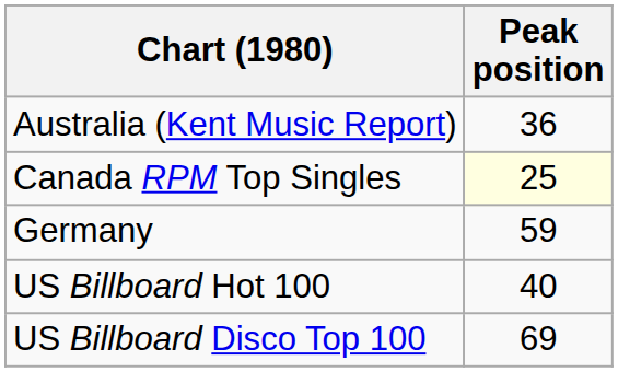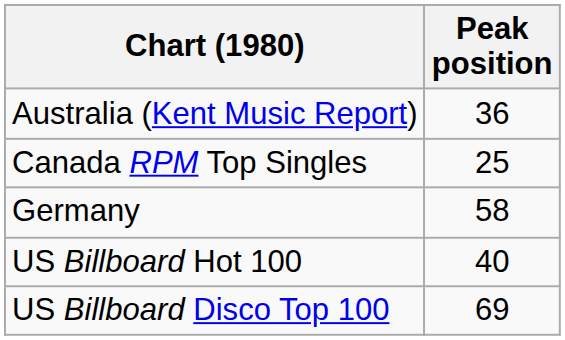 <table class="wikitable sortable">
 <tr>
 <th>Chart (1980)</th>
 <th>Peak<br>position</th>
 </tr>
 <tr>
 <td>Australia (<a href='#'>Kent Music Report</a>)</td>
 <td align="center">36</td>
 </tr>
 <tr>
 <td>Canada <em><a href='#'>RPM</a></em> Top Singles</td>
-<td align="center" style="background: lightyellow;">25</td>
+<td align="center">25</td>
 </tr>
 <tr>
 <td>Germany</td>
-<td align="center">59</td>
+<td align="center">58</td>
 </tr>
 <tr>
 <td>US <em>Billboard</em> Hot 100</td>
 <td align="center">40</td>
 </tr>
 <tr>
 <td>US <em>Billboard</em> <a href='#'>Disco Top 100</a></td>
 <td align="center">69</td>
 </tr>
 </table>
